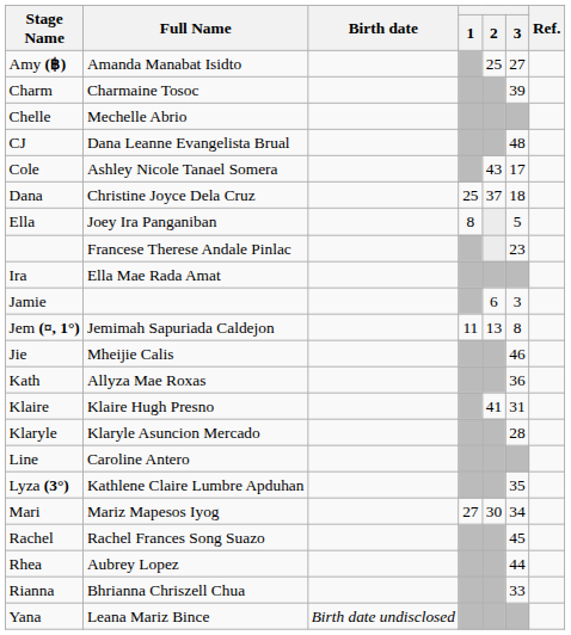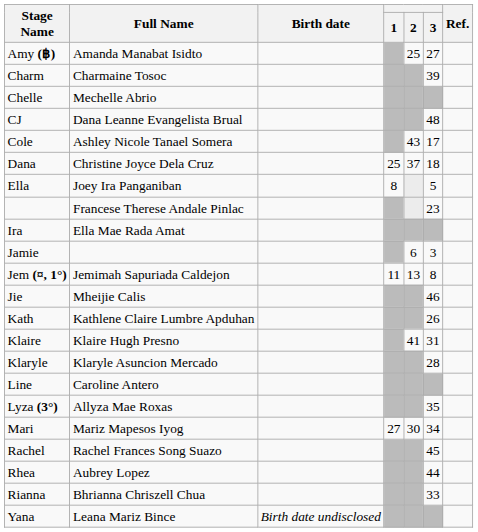 <table class="wikitable sortable" style="font-size:95%;">
 <tr>
 <th rowspan="2">Stage<br>Name</th>
 <th rowspan="2">Full Name</th>
 <th rowspan="2">Birth date</th>
 <th colspan="3"></th>
 <th rowspan="2">Ref.</th>
 </tr>
 <tr>
 <th>1</th>
 <th>2</th>
 <th>3</th>
 </tr>
 <tr>
 <td>Amy <strong>(฿)</strong></td>
 <td>Amanda Manabat Isidto</td>
 <td style="text-align:left;"></td>
 <td style="background:#bbb;"> </td>
 <td style="text-align:center;">25</td>
 <td style="text-align:center;">27</td>
 <td style="text-align:center;"></td>
 </tr>
 <tr>
 <td>Charm</td>
 <td>Charmaine Tosoc</td>
 <td style="text-align:left;"></td>
 <td style="background:#bbb;"> </td>
 <td style="background:#bbb;"> </td>
 <td style="text-align:center;">39</td>
 <td style="text-align:center;"></td>
 </tr>
 <tr>
 <td>Chelle</td>
 <td>Mechelle Abrio</td>
 <td style="text-align:left;"></td>
 <td style="background:#bbb;"> </td>
 <td style="background:#bbb;"> </td>
 <td style="background:#bbb;"> </td>
 <td style="text-align:center;"></td>
 </tr>
 <tr>
 <td>CJ</td>
 <td>Dana Leanne Evangelista Brual</td>
 <td style="text-align:left;"></td>
 <td style="background:#bbb;"> </td>
 <td style="background:#bbb;"> </td>
 <td style="text-align:center;">48</td>
 <td style="text-align:center;"></td>
 </tr>
 <tr>
 <td>Cole</td>
 <td>Ashley Nicole Tanael Somera</td>
 <td style="text-align:left;"></td>
 <td style="background:#bbb;"> </td>
 <td style="text-align:center;">43</td>
 <td style="text-align:center;">17</td>
 <td style="text-align:center;"></td>
 </tr>
 <tr>
 <td>Dana</td>
 <td>Christine Joyce Dela Cruz</td>
 <td style="text-align:left;"></td>
 <td style="text-align:center;">25</td>
 <td style="text-align:center;">37</td>
 <td style="text-align:center;">18</td>
 <td style="text-align:center;"></td>
 </tr>
 <tr>
 <td>Ella</td>
 <td>Joey Ira Panganiban</td>
 <td style="text-align:left;"></td>
 <td style="text-align:center;">8</td>
 <td style="background:#ececec; text-align:center; color:gray;"></td>
 <td style="text-align:center;">5</td>
 <td style="text-align:center;"></td>
 </tr>
 <tr>
 <td></td>
 <td>Francese Therese Andale Pinlac</td>
 <td style="text-align:left;"></td>
 <td style="background:#bbb;"> </td>
 <td style="background:#ececec; text-align:center; color:gray;"></td>
 <td style="text-align:center;">23</td>
 <td style="text-align:center;"></td>
 </tr>
 <tr>
 <td>Ira</td>
 <td>Ella Mae Rada Amat</td>
 <td style="text-align:left;"></td>
 <td style="background:#bbb;"> </td>
 <td style="background:#bbb;"> </td>
 <td style="background:#bbb;"> </td>
 <td style="text-align:center;"></td>
 </tr>
 <tr>
 <td>Jamie</td>
 <td></td>
 <td style="text-align:left;"></td>
 <td style="background:#bbb;"> </td>
 <td style="text-align:center;">6</td>
 <td style="text-align:center;">3</td>
 <td style="text-align:center;"></td>
 </tr>
 <tr>
 <td>Jem <strong>(¤, 1°)</strong></td>
 <td>Jemimah Sapuriada Caldejon</td>
 <td style="text-align:left;"></td>
 <td style="text-align:center;">11</td>
 <td style="text-align:center;">13</td>
 <td style="text-align:center;">8</td>
 <td style="text-align:center;"></td>
 </tr>
 <tr>
 <td>Jie</td>
 <td>Mheijie Calis</td>
 <td style="text-align:left;"></td>
 <td style="background:#bbb;"> </td>
 <td style="background:#bbb;"> </td>
 <td style="text-align:center;">46</td>
 <td style="text-align:center;"></td>
 </tr>
 <tr>
 <td>Kath</td>
-<td>Allyza Mae Roxas</td>
+<td>Kathlene Claire Lumbre Apduhan</td>
 <td style="text-align:left;"></td>
 <td style="background:#bbb;"> </td>
 <td style="background:#bbb;"> </td>
-<td style="text-align:center;">36</td>
+<td style="text-align:center;">26</td>
 <td style="text-align:center;"></td>
 </tr>
 <tr>
 <td>Klaire</td>
 <td>Klaire Hugh Presno</td>
 <td style="text-align:left;"></td>
 <td style="background:#bbb;"> </td>
 <td style="text-align:center;">41</td>
 <td style="text-align:center;">31</td>
 <td style="text-align:center;"></td>
 </tr>
 <tr>
 <td>Klaryle</td>
 <td>Klaryle Asuncion Mercado</td>
 <td style="text-align:left;"></td>
 <td style="background:#bbb;"> </td>
 <td style="background:#bbb;"> </td>
 <td style="text-align:center;">28</td>
 <td style="text-align:center;"></td>
 </tr>
 <tr>
 <td>Line</td>
 <td>Caroline Antero</td>
 <td style="text-align:left;"></td>
 <td style="background:#bbb;"> </td>
 <td style="background:#bbb;"> </td>
 <td style="background:#bbb;"> </td>
 <td style="text-align:center;"></td>
 </tr>
 <tr>
 <td>Lyza <strong>(3°)</strong></td>
-<td>Kathlene Claire Lumbre Apduhan</td>
+<td>Allyza Mae Roxas</td>
 <td style="text-align:left;"></td>
 <td style="background:#bbb;"> </td>
 <td style="background:#bbb;"> </td>
 <td style="text-align:center;">35</td>
 <td style="text-align:center;"></td>
 </tr>
 <tr>
 <td>Mari</td>
 <td>Mariz Mapesos Iyog</td>
 <td style="text-align:left;"></td>
 <td style="text-align:center;">27</td>
 <td style="text-align:center;">30</td>
 <td style="text-align:center;">34</td>
 <td style="text-align:center;"></td>
 </tr>
 <tr>
 <td>Rachel</td>
 <td>Rachel Frances Song Suazo</td>
 <td style="text-align:left;"></td>
 <td style="background:#bbb;"> </td>
 <td style="background:#bbb;"> </td>
 <td style="text-align:center;">45</td>
 <td style="text-align:center;"></td>
 </tr>
 <tr>
 <td>Rhea</td>
 <td>Aubrey Lopez</td>
 <td style="text-align:left;"></td>
 <td style="background:#bbb;"> </td>
 <td style="background:#bbb;"> </td>
 <td style="text-align:center;">44</td>
 <td style="text-align:center;"></td>
 </tr>
 <tr>
 <td>Rianna</td>
 <td>Bhrianna Chriszell Chua</td>
 <td style="text-align:left;"></td>
 <td style="background:#bbb;"> </td>
 <td style="background:#bbb;"> </td>
 <td style="text-align:center;">33</td>
 <td style="text-align:center;"></td>
 </tr>
 <tr>
 <td>Yana</td>
 <td>Leana Mariz Bince</td>
 <td style="text-align:left;"><em>Birth date undisclosed</em> </td>
 <td style="background:#bbb;"> </td>
 <td style="background:#bbb;"> </td>
 <td style="background:#bbb;"> </td>
 <td style="text-align:center;"></td>
 </tr>
 </table>
